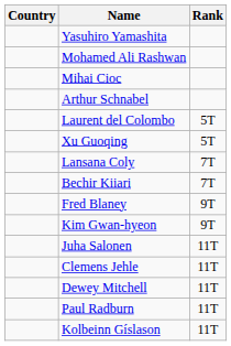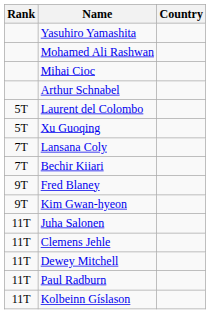 <table class="wikitable sortable" style="text-align:center">
 <tr>
+<th>Rank</th>
+<th>Name</th>
 <th>Country</th>
-<th>Name</th>
-<th>Rank</th>
 </tr>
 <tr>
+<td></td>
+<td align="left"><a href='#'>Yasuhiro Yamashita</a></td>
 <td align="left"></td>
-<td align="left"><a href='#'>Yasuhiro Yamashita</a></td>
-<td></td>
 </tr>
 <tr>
+<td></td>
+<td align="left"><a href='#'>Mohamed Ali Rashwan</a></td>
 <td align="left"></td>
-<td align="left"><a href='#'>Mohamed Ali Rashwan</a></td>
-<td></td>
 </tr>
 <tr>
+<td></td>
+<td align="left"><a href='#'>Mihai Cioc</a></td>
 <td align="left"></td>
-<td align="left"><a href='#'>Mihai Cioc</a></td>
-<td></td>
 </tr>
 <tr>
+<td></td>
+<td align="left"><a href='#'>Arthur Schnabel</a></td>
 <td align="left"></td>
-<td align="left"><a href='#'>Arthur Schnabel</a></td>
-<td></td>
 </tr>
 <tr>
+<td>5T</td>
+<td align="left"><a href='#'>Laurent del Colombo</a></td>
 <td align="left"></td>
-<td align="left"><a href='#'>Laurent del Colombo</a></td>
-<td>5T</td>
 </tr>
 <tr>
+<td>5T</td>
+<td align="left"><a href='#'>Xu Guoqing</a></td>
 <td align="left"></td>
-<td align="left"><a href='#'>Xu Guoqing</a></td>
-<td>5T</td>
 </tr>
 <tr>
+<td>7T</td>
+<td align="left"><a href='#'>Lansana Coly</a></td>
 <td align="left"></td>
-<td align="left"><a href='#'>Lansana Coly</a></td>
-<td>7T</td>
 </tr>
 <tr>
+<td>7T</td>
+<td align="left"><a href='#'>Bechir Kiiari</a></td>
 <td align="left"></td>
-<td align="left"><a href='#'>Bechir Kiiari</a></td>
-<td>7T</td>
 </tr>
 <tr>
+<td>9T</td>
+<td align="left"><a href='#'>Fred Blaney</a></td>
 <td align="left"></td>
-<td align="left"><a href='#'>Fred Blaney</a></td>
-<td>9T</td>
 </tr>
 <tr>
+<td>9T</td>
+<td align="left"><a href='#'>Kim Gwan-hyeon</a></td>
 <td align="left"></td>
-<td align="left"><a href='#'>Kim Gwan-hyeon</a></td>
-<td>9T</td>
 </tr>
 <tr>
+<td>11T</td>
+<td align="left"><a href='#'>Juha Salonen</a></td>
 <td align="left"></td>
-<td align="left"><a href='#'>Juha Salonen</a></td>
-<td>11T</td>
 </tr>
 <tr>
+<td>11T</td>
+<td align="left"><a href='#'>Clemens Jehle</a></td>
 <td align="left"></td>
-<td align="left"><a href='#'>Clemens Jehle</a></td>
-<td>11T</td>
 </tr>
 <tr>
+<td>11T</td>
+<td align="left"><a href='#'>Dewey Mitchell</a></td>
 <td align="left"></td>
-<td align="left"><a href='#'>Dewey Mitchell</a></td>
-<td>11T</td>
 </tr>
 <tr>
+<td>11T</td>
+<td align="left"><a href='#'>Paul Radburn</a></td>
 <td align="left"></td>
-<td align="left"><a href='#'>Paul Radburn</a></td>
-<td>11T</td>
 </tr>
 <tr>
+<td>11T</td>
+<td align="left"><a href='#'>Kolbeinn Gíslason</a></td>
 <td align="left"></td>
-<td align="left"><a href='#'>Kolbeinn Gíslason</a></td>
-<td>11T</td>
 </tr>
 </table>
